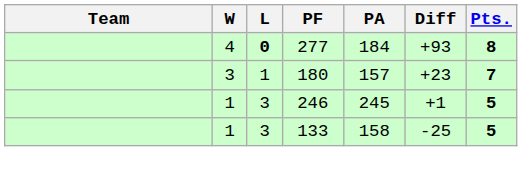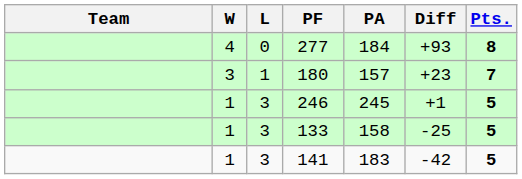 <table class=wikitable>
 <tr align=center>
 <th width=150px>Team</th>
 <th width=20px>W</th>
 <th width=20px>L</th>
 <th width=40px>PF</th>
 <th width=40px>PA</th>
 <th width=40px>Diff</th>
 <th width=30px><a href='#'>Pts.</a></th>
 </tr>
 <tr align=center bgcolor="#ccffcc">
 <td align=left></td>
 <td>4</td>
-<td><strong>0</strong></td>
+<td>0</td>
 <td>277</td>
 <td>184</td>
 <td>+93</td>
 <td><strong>8</strong></td>
 </tr>
 <tr align=center bgcolor="#ccffcc">
 <td align=left></td>
 <td>3</td>
 <td>1</td>
 <td>180</td>
 <td>157</td>
 <td>+23</td>
 <td><strong>7</strong></td>
 </tr>
 <tr align=center bgcolor="#ccffcc">
 <td align=left></td>
 <td>1</td>
 <td>3</td>
 <td>246</td>
 <td>245</td>
 <td>+1</td>
 <td><strong>5</strong></td>
 </tr>
 <tr align=center bgcolor="#ccffcc">
 <td align=left></td>
 <td>1</td>
 <td>3</td>
 <td>133</td>
 <td>158</td>
 <td>-25</td>
 <td><strong>5</strong></td>
 </tr>
+<tr align=center>
+<td align=left></td>
+<td>1</td>
+<td>3</td>
+<td>141</td>
+<td>183</td>
+<td>-42</td>
+<td><strong>5</strong></td>
+</tr>
 </table>
